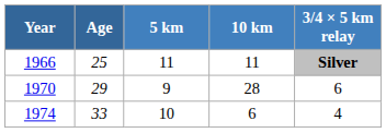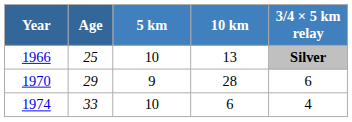 <table class="wikitable" style="font-size:95%; text-align:center; border:grey solid 1px; border-collapse:collapse; background:#ffffff;">
 <tr>
 <th style="background-color:#369; color:white; width:60px;"> Year </th>
 <th style="background-color:#369; color:white; width:40px;"> Age </th>
 <th style="background-color:#4180be; color:white; width:75px;"> 5 km </th>
 <th style="background-color:#4180be; color:white; width:75px;"> 10 km </th>
 <th style="background-color:#4180be; color:white; width:75px;"> 3/4 × 5 km <br> relay </th>
 </tr>
 <tr>
 <td><a href='#'>1966</a></td>
 <td><em>25</em></td>
-<td>11</td>
-<td>11</td>
+<td>10</td>
+<td>13</td>
 <td style="background:silver;"><strong>Silver</strong></td>
 </tr>
 <tr>
 <td><a href='#'>1970</a></td>
 <td><em>29</em></td>
 <td>9</td>
 <td>28</td>
 <td>6</td>
 </tr>
 <tr>
 <td><a href='#'>1974</a></td>
 <td><em>33</em></td>
 <td>10</td>
 <td>6</td>
 <td>4</td>
 </tr>
 </table>
